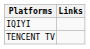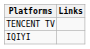 <table class="wikitable">
 <tr>
 <th>Platforms</th>
 <th>Links</th>
 </tr>
 <tr>
+<td>TENCENT TV</td>
+<td></td>
+</tr>
+<tr>
 <td>IQIYI</td>
 <td></td>
 </tr>
-<tr>
-<td>TENCENT TV</td>
-<td></td>
-</tr>
 </table>
